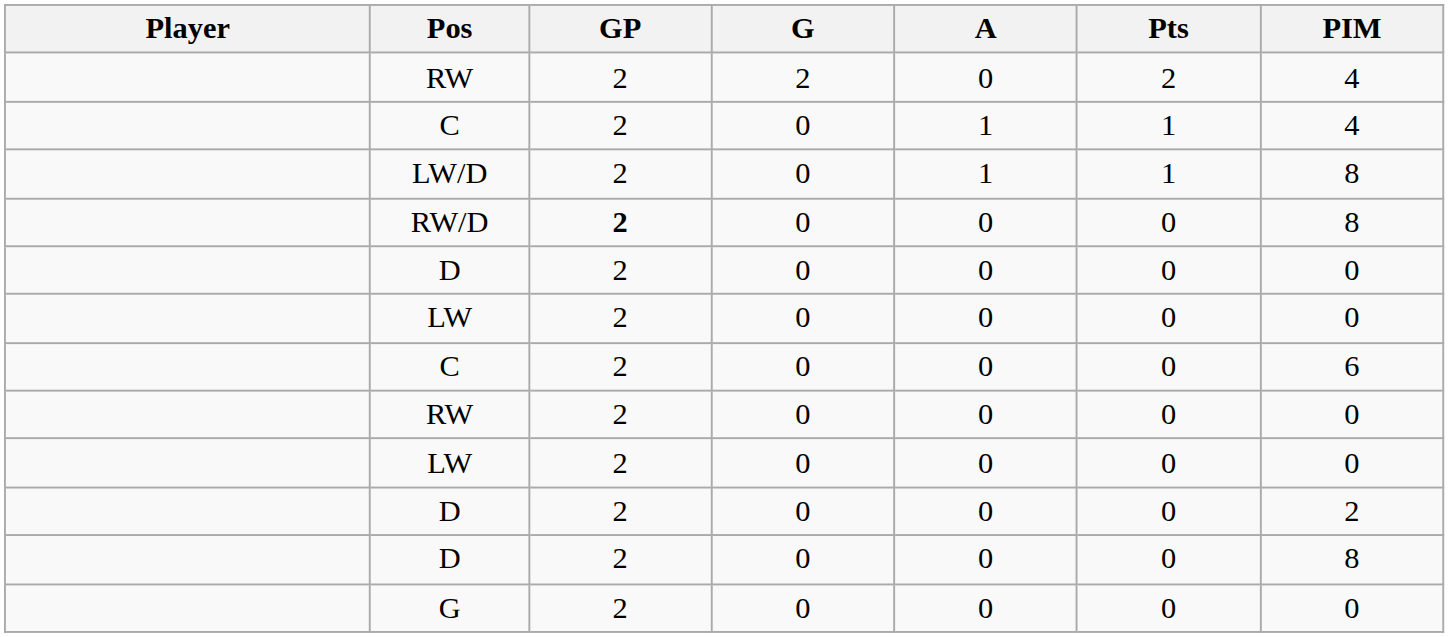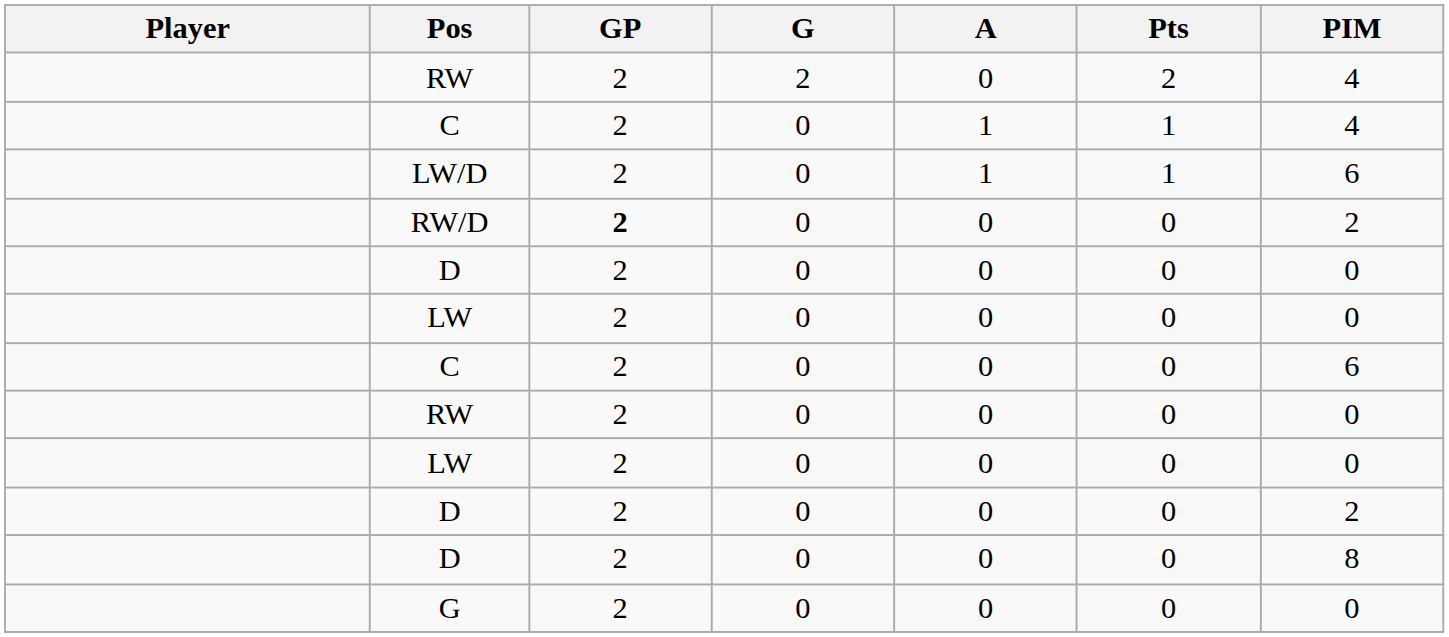 <table class="wikitable sortable" width="60%">
 <tr ALIGN="center">
 <th bgcolor="#DDDDFF" width="10%">Player</th>
 <th bgcolor="#DDDDFF" width="3%" title="Position">Pos</th>
 <th bgcolor="#DDDDFF" width="5%" title="Games played">GP</th>
 <th bgcolor="#DDDDFF" width="5%" title="Goals">G</th>
 <th bgcolor="#DDDDFF" width="5%" title="Assists">A</th>
 <th bgcolor="#DDDDFF" width="5%" title="Points">Pts</th>
 <th bgcolor="#DDDDFF" width="5%" title="Penalties in Minutes">PIM</th>
 </tr>
 <tr align="center">
 <td align="right"></td>
 <td>RW</td>
 <td>2</td>
 <td>2</td>
 <td>0</td>
 <td>2</td>
 <td>4</td>
 </tr>
 <tr align="center">
 <td align="right"></td>
 <td>C</td>
 <td>2</td>
 <td>0</td>
 <td>1</td>
 <td>1</td>
 <td>4</td>
 </tr>
 <tr align="center">
 <td align="right"></td>
 <td>LW/D</td>
 <td>2</td>
 <td>0</td>
 <td>1</td>
 <td>1</td>
-<td>8</td>
+<td>6</td>
 </tr>
 <tr align="center">
 <td align="right"></td>
 <td>RW/D</td>
 <td><strong>2</strong></td>
 <td>0</td>
 <td>0</td>
 <td>0</td>
-<td>8</td>
+<td>2</td>
 </tr>
 <tr align="center">
 <td align="right"></td>
 <td>D</td>
 <td>2</td>
 <td>0</td>
 <td>0</td>
 <td>0</td>
 <td>0</td>
 </tr>
 <tr align="center">
 <td align="right"></td>
 <td>LW</td>
 <td>2</td>
 <td>0</td>
 <td>0</td>
 <td>0</td>
 <td>0</td>
 </tr>
 <tr align="center">
 <td align="right"></td>
 <td>C</td>
 <td>2</td>
 <td>0</td>
 <td>0</td>
 <td>0</td>
 <td>6</td>
 </tr>
 <tr align="center">
 <td align="right"></td>
 <td>RW</td>
 <td>2</td>
 <td>0</td>
 <td>0</td>
 <td>0</td>
 <td>0</td>
 </tr>
 <tr align="center">
 <td align="right"></td>
 <td>LW</td>
 <td>2</td>
 <td>0</td>
 <td>0</td>
 <td>0</td>
 <td>0</td>
 </tr>
 <tr align="center">
 <td align="right"></td>
 <td>D</td>
 <td>2</td>
 <td>0</td>
 <td>0</td>
 <td>0</td>
 <td>2</td>
 </tr>
 <tr align="center">
 <td align="right"></td>
 <td>D</td>
 <td>2</td>
 <td>0</td>
 <td>0</td>
 <td>0</td>
 <td>8</td>
 </tr>
 <tr align="center">
 <td align="right"></td>
 <td>G</td>
 <td>2</td>
 <td>0</td>
 <td>0</td>
 <td>0</td>
 <td>0</td>
 </tr>
 </table>
